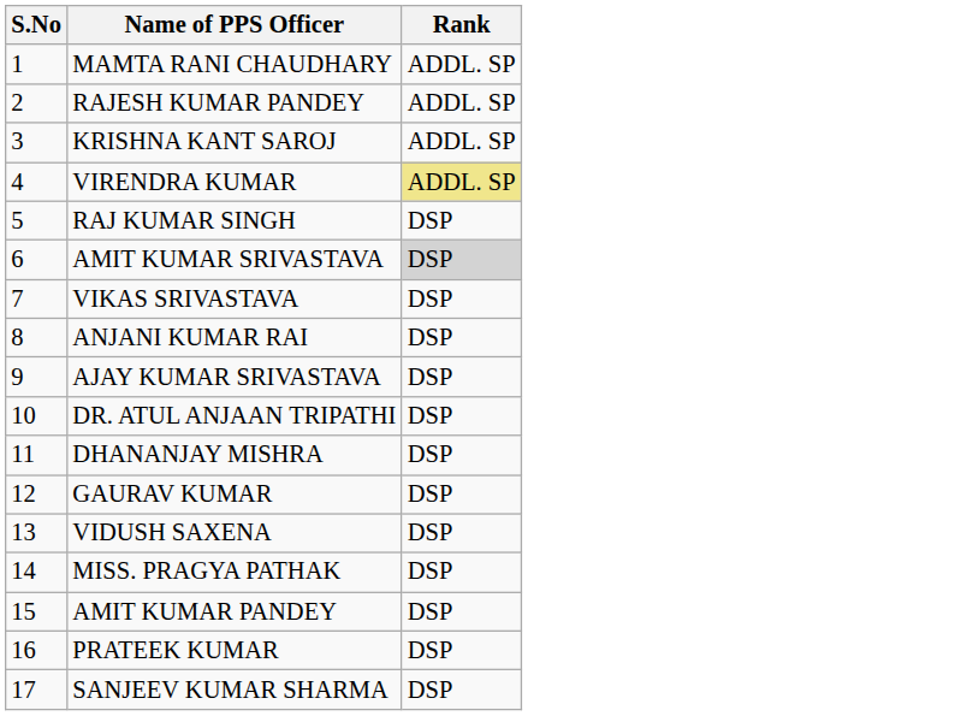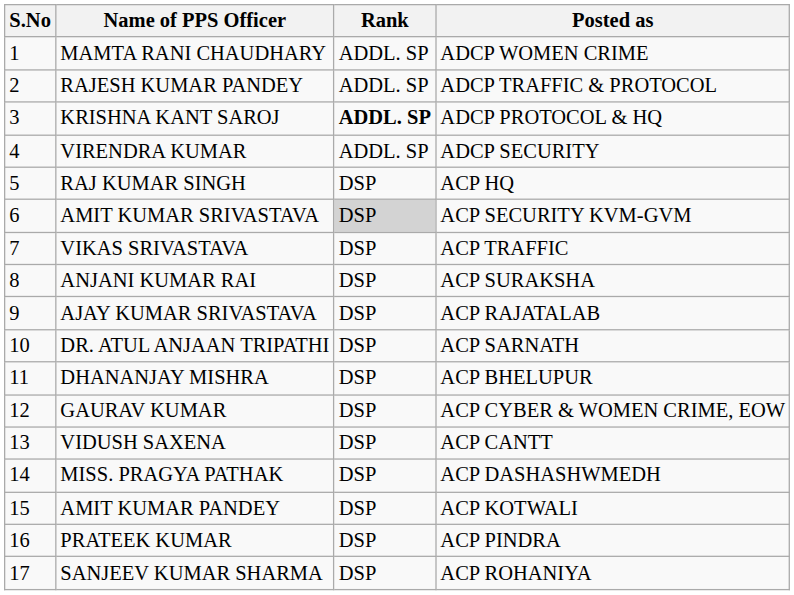 <table class="wikitable">
 <tr>
 <th>S.No</th>
 <th>Name of PPS Officer</th>
 <th>Rank</th>
+<th>Posted as</th>
 </tr>
 <tr>
 <td>1</td>
 <td>MAMTA RANI CHAUDHARY</td>
 <td>ADDL. SP</td>
+<td>ADCP WOMEN CRIME</td>
 </tr>
 <tr>
 <td>2</td>
 <td>RAJESH KUMAR PANDEY</td>
 <td>ADDL. SP</td>
+<td>ADCP TRAFFIC & PROTOCOL</td>
 </tr>
 <tr>
 <td>3</td>
 <td>KRISHNA KANT SAROJ</td>
-<td>ADDL. SP</td>
+<td><strong>ADDL. SP</strong></td>
+<td>ADCP PROTOCOL & HQ</td>
 </tr>
 <tr>
 <td>4</td>
 <td>VIRENDRA KUMAR</td>
-<td style="background: khaki;">ADDL. SP</td>
+<td>ADDL. SP</td>
+<td>ADCP SECURITY</td>
 </tr>
 <tr>
 <td>5</td>
 <td>RAJ KUMAR SINGH</td>
 <td>DSP</td>
+<td>ACP HQ</td>
 </tr>
 <tr>
 <td>6</td>
 <td>AMIT KUMAR SRIVASTAVA</td>
 <td style="background: lightgrey;">DSP</td>
+<td>ACP SECURITY KVM-GVM</td>
 </tr>
 <tr>
 <td>7</td>
 <td>VIKAS SRIVASTAVA</td>
 <td>DSP</td>
+<td>ACP TRAFFIC</td>
 </tr>
 <tr>
 <td>8</td>
 <td>ANJANI KUMAR RAI</td>
 <td>DSP</td>
+<td>ACP SURAKSHA</td>
 </tr>
 <tr>
 <td>9</td>
 <td>AJAY KUMAR SRIVASTAVA</td>
 <td>DSP</td>
+<td>ACP RAJATALAB</td>
 </tr>
 <tr>
 <td>10</td>
 <td>DR. ATUL ANJAAN TRIPATHI</td>
 <td>DSP</td>
+<td>ACP SARNATH</td>
 </tr>
 <tr>
 <td>11</td>
 <td>DHANANJAY MISHRA</td>
 <td>DSP</td>
+<td>ACP BHELUPUR</td>
 </tr>
 <tr>
 <td>12</td>
 <td>GAURAV KUMAR</td>
 <td>DSP</td>
+<td>ACP CYBER & WOMEN CRIME, EOW</td>
 </tr>
 <tr>
 <td>13</td>
 <td>VIDUSH SAXENA</td>
 <td>DSP</td>
+<td>ACP CANTT</td>
 </tr>
 <tr>
 <td>14</td>
 <td>MISS. PRAGYA PATHAK</td>
 <td>DSP</td>
+<td>ACP DASHASHWMEDH</td>
 </tr>
 <tr>
 <td>15</td>
 <td>AMIT KUMAR PANDEY</td>
 <td>DSP</td>
+<td>ACP KOTWALI</td>
 </tr>
 <tr>
 <td>16</td>
 <td>PRATEEK KUMAR</td>
 <td>DSP</td>
+<td>ACP PINDRA</td>
 </tr>
 <tr>
 <td>17</td>
 <td>SANJEEV KUMAR SHARMA</td>
 <td>DSP</td>
+<td>ACP ROHANIYA</td>
 </tr>
 </table>
